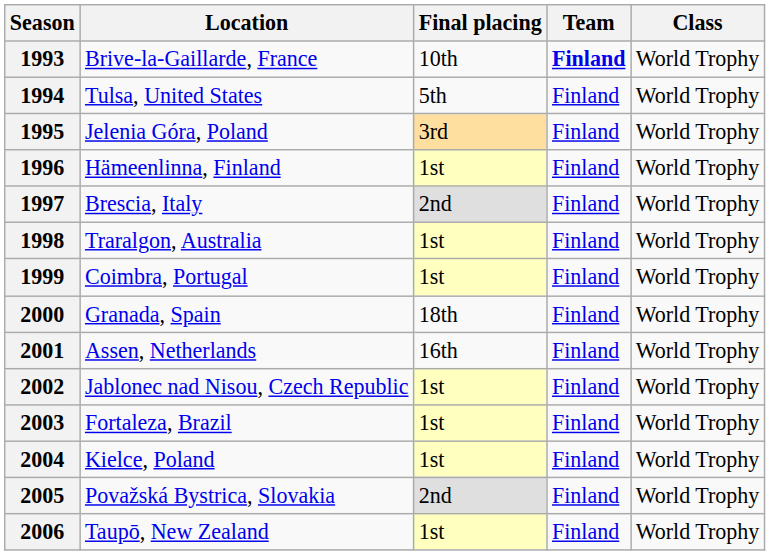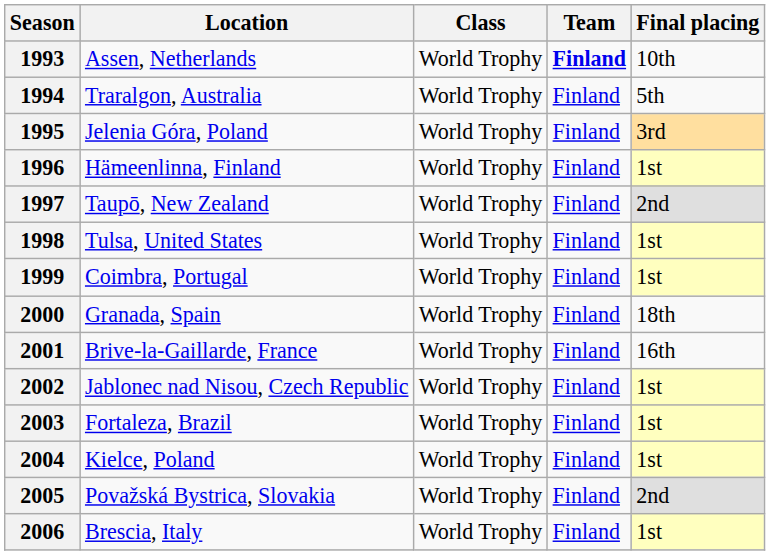 <table class="wikitable" style="font-size: 95%;">
 <tr>
 <th>Season</th>
 <th>Location</th>
+<th>Class</th>
+<th>Team</th>
 <th>Final placing</th>
-<th>Team</th>
-<th>Class</th>
 </tr>
 <tr>
 <th>1993</th>
-<td> <a href='#'>Brive-la-Gaillarde</a>, <a href='#'>France</a></td>
+<td> <a href='#'>Assen</a>, <a href='#'>Netherlands</a></td>
+<td>World Trophy</td>
+<td><strong><a href='#'>Finland</a></strong></td>
 <td>10th</td>
-<td><strong><a href='#'>Finland</a></strong></td>
-<td>World Trophy</td>
 </tr>
 <tr>
 <th>1994</th>
-<td> <a href='#'>Tulsa</a>, <a href='#'>United States</a></td>
+<td> <a href='#'>Traralgon</a>, <a href='#'>Australia</a></td>
+<td>World Trophy</td>
+<td><a href='#'>Finland</a></td>
 <td>5th</td>
-<td><a href='#'>Finland</a></td>
-<td>World Trophy</td>
 </tr>
 <tr>
 <th>1995</th>
 <td> <a href='#'>Jelenia Góra</a>, <a href='#'>Poland</a></td>
+<td>World Trophy</td>
+<td><a href='#'>Finland</a></td>
 <td style="background:#FFDF9F;">3rd</td>
-<td><a href='#'>Finland</a></td>
-<td>World Trophy</td>
 </tr>
 <tr>
 <th>1996</th>
 <td> <a href='#'>Hämeenlinna</a>, <a href='#'>Finland</a></td>
+<td>World Trophy</td>
+<td><a href='#'>Finland</a></td>
 <td style="background:#FFFFBF;">1st</td>
-<td><a href='#'>Finland</a></td>
-<td>World Trophy</td>
 </tr>
 <tr>
 <th>1997</th>
-<td> <a href='#'>Brescia</a>, <a href='#'>Italy</a></td>
+<td> <a href='#'>Taupō</a>, <a href='#'>New Zealand</a></td>
+<td>World Trophy</td>
+<td><a href='#'>Finland</a></td>
 <td style="background:#DFDFDF;">2nd</td>
-<td><a href='#'>Finland</a></td>
-<td>World Trophy</td>
 </tr>
 <tr>
 <th>1998</th>
-<td> <a href='#'>Traralgon</a>, <a href='#'>Australia</a></td>
+<td> <a href='#'>Tulsa</a>, <a href='#'>United States</a></td>
+<td>World Trophy</td>
+<td><a href='#'>Finland</a></td>
 <td style="background:#FFFFBF;">1st</td>
-<td><a href='#'>Finland</a></td>
-<td>World Trophy</td>
 </tr>
 <tr>
 <th>1999</th>
 <td> <a href='#'>Coimbra</a>, <a href='#'>Portugal</a></td>
+<td>World Trophy</td>
+<td><a href='#'>Finland</a></td>
 <td style="background:#FFFFBF;">1st</td>
-<td><a href='#'>Finland</a></td>
-<td>World Trophy</td>
 </tr>
 <tr>
 <th>2000</th>
 <td> <a href='#'>Granada</a>, <a href='#'>Spain</a></td>
+<td>World Trophy</td>
+<td><a href='#'>Finland</a></td>
 <td>18th</td>
-<td><a href='#'>Finland</a></td>
-<td>World Trophy</td>
 </tr>
 <tr>
 <th>2001</th>
-<td> <a href='#'>Assen</a>, <a href='#'>Netherlands</a></td>
+<td> <a href='#'>Brive-la-Gaillarde</a>, <a href='#'>France</a></td>
+<td>World Trophy</td>
+<td><a href='#'>Finland</a></td>
 <td>16th</td>
-<td><a href='#'>Finland</a></td>
-<td>World Trophy</td>
 </tr>
 <tr>
 <th>2002</th>
 <td> <a href='#'>Jablonec nad Nisou</a>, <a href='#'>Czech Republic</a></td>
+<td>World Trophy</td>
+<td><a href='#'>Finland</a></td>
 <td style="background:#FFFFBF;">1st</td>
-<td><a href='#'>Finland</a></td>
-<td>World Trophy</td>
 </tr>
 <tr>
 <th>2003</th>
 <td> <a href='#'>Fortaleza</a>, <a href='#'>Brazil</a></td>
+<td>World Trophy</td>
+<td><a href='#'>Finland</a></td>
 <td style="background:#FFFFBF;">1st</td>
-<td><a href='#'>Finland</a></td>
-<td>World Trophy</td>
 </tr>
 <tr>
 <th>2004</th>
 <td> <a href='#'>Kielce</a>, <a href='#'>Poland</a></td>
+<td>World Trophy</td>
+<td><a href='#'>Finland</a></td>
 <td style="background:#FFFFBF;">1st</td>
-<td><a href='#'>Finland</a></td>
-<td>World Trophy</td>
 </tr>
 <tr>
 <th>2005</th>
 <td> <a href='#'>Považská Bystrica</a>, <a href='#'>Slovakia</a></td>
+<td>World Trophy</td>
+<td><a href='#'>Finland</a></td>
 <td style="background:#DFDFDF;">2nd</td>
-<td><a href='#'>Finland</a></td>
-<td>World Trophy</td>
 </tr>
 <tr>
 <th>2006</th>
-<td> <a href='#'>Taupō</a>, <a href='#'>New Zealand</a></td>
+<td> <a href='#'>Brescia</a>, <a href='#'>Italy</a></td>
+<td>World Trophy</td>
+<td><a href='#'>Finland</a></td>
 <td style="background:#FFFFBF;">1st</td>
-<td><a href='#'>Finland</a></td>
-<td>World Trophy</td>
 </tr>
 </table>
